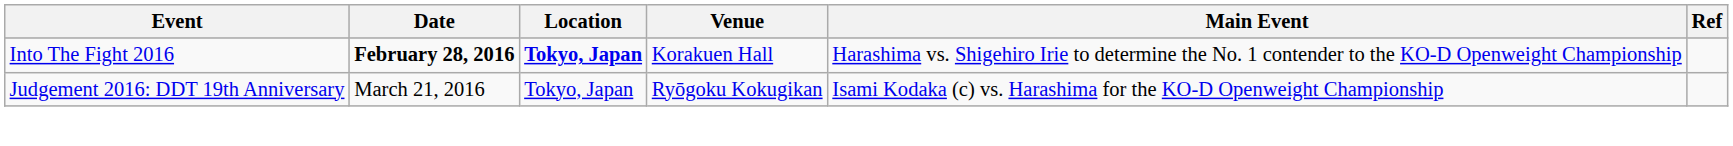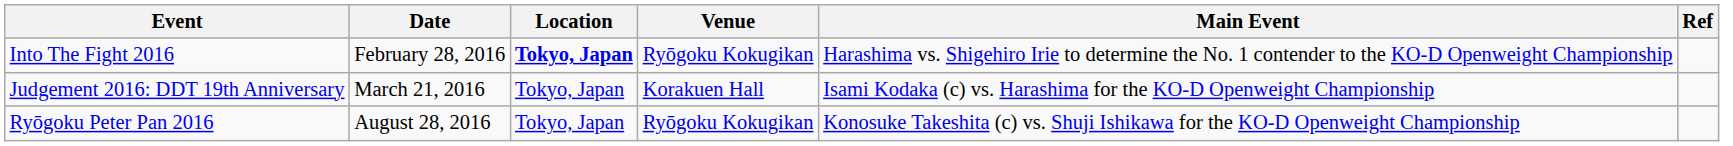 <table class="wikitable" style="font-size:85%;">
 <tr>
 <th>Event</th>
 <th>Date</th>
 <th>Location</th>
 <th>Venue</th>
 <th>Main Event</th>
 <th>Ref</th>
 </tr>
 <tr>
 <td><a href='#'>Into The Fight 2016</a></td>
-<td><strong>February 28, 2016</strong></td>
+<td>February 28, 2016</td>
 <td><strong><a href='#'>Tokyo, Japan</a></strong></td>
-<td><a href='#'>Korakuen Hall</a></td>
+<td><a href='#'>Ryōgoku Kokugikan</a></td>
 <td><a href='#'>Harashima</a> vs. <a href='#'>Shigehiro Irie</a> to determine the No. 1 contender to the <a href='#'>KO-D Openweight Championship</a></td>
 <td></td>
 </tr>
 <tr>
 <td><a href='#'>Judgement 2016: DDT 19th Anniversary</a></td>
 <td>March 21, 2016</td>
 <td><a href='#'>Tokyo, Japan</a></td>
-<td><a href='#'>Ryōgoku Kokugikan</a></td>
+<td><a href='#'>Korakuen Hall</a></td>
 <td><a href='#'>Isami Kodaka</a> (c) vs. <a href='#'>Harashima</a> for the <a href='#'>KO-D Openweight Championship</a></td>
 <td></td>
 </tr>
+<tr>
+<td><a href='#'>Ryōgoku Peter Pan 2016</a></td>
+<td>August 28, 2016</td>
+<td><a href='#'>Tokyo, Japan</a></td>
+<td><a href='#'>Ryōgoku Kokugikan</a></td>
+<td><a href='#'>Konosuke Takeshita</a> (c) vs. <a href='#'>Shuji Ishikawa</a> for the <a href='#'>KO-D Openweight Championship</a></td>
+<td></td>
+</tr>
 </table>
